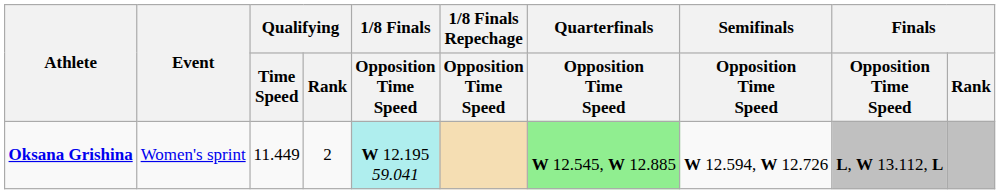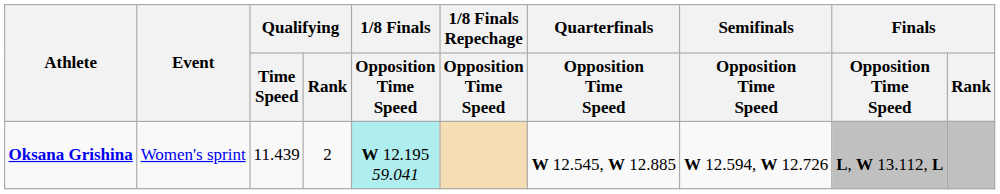 <table class=wikitable style="font-size:90%">
 <tr>
 <th rowspan="2">Athlete</th>
 <th rowspan="2">Event</th>
 <th colspan="2">Qualifying</th>
 <th>1/8 Finals</th>
 <th>1/8 Finals<br>Repechage</th>
 <th>Quarterfinals</th>
 <th>Semifinals</th>
 <th colspan="2">Finals</th>
 </tr>
 <tr>
 <th>Time<br>Speed</th>
 <th>Rank</th>
 <th>Opposition<br>Time<br>Speed</th>
 <th>Opposition<br>Time<br>Speed</th>
 <th>Opposition<br>Time<br>Speed</th>
 <th>Opposition<br>Time<br>Speed</th>
 <th>Opposition<br>Time<br>Speed</th>
 <th>Rank</th>
 </tr>
 <tr>
 <td><strong><a href='#'>Oksana Grishina</a></strong></td>
 <td><a href='#'>Women's sprint</a></td>
-<td align=center>11.449</td>
+<td align=center>11.439</td>
 <td align=center>2</td>
 <td align=center style="background: paleturquoise;"><br><strong>W</strong> 12.195<br><em>59.041</em></td>
 <td colspan="1" bgcolor="wheat"></td>
-<td align=center style="background: lightgreen;"> <br><strong>W</strong> 12.545, <strong>W</strong>  12.885</td>
+<td align=center> <br><strong>W</strong> 12.545, <strong>W</strong>  12.885</td>
 <td align=center> <br><strong>W</strong> 12.594, <strong>W</strong>  12.726</td>
 <td align=center bgcolor=silver> <br><strong>L</strong>, <strong>W</strong>  13.112, <strong>L</strong></td>
 <td align=center bgcolor=silver></td>
 </tr>
 </table>
